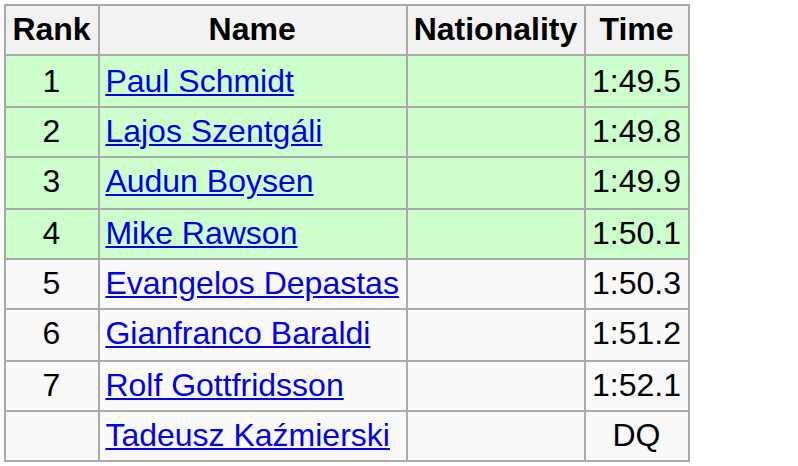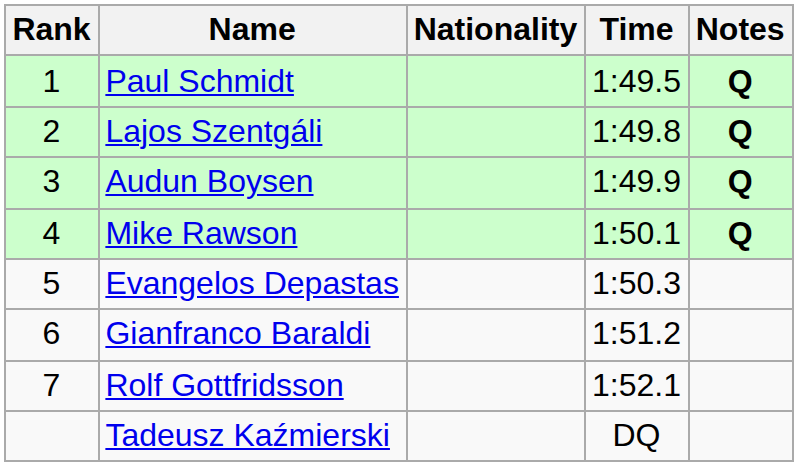 <table class="wikitable sortable" style="text-align:center">
 <tr>
 <th>Rank</th>
 <th>Name</th>
 <th>Nationality</th>
 <th>Time</th>
+<th>Notes</th>
 </tr>
 <tr bgcolor=ccffcc>
 <td>1</td>
 <td align=left><a href='#'>Paul Schmidt</a></td>
 <td align=left></td>
 <td>1:49.5</td>
+<td><strong>Q</strong></td>
 </tr>
 <tr bgcolor=ccffcc>
 <td>2</td>
 <td align=left><a href='#'>Lajos Szentgáli</a></td>
 <td align=left></td>
 <td>1:49.8</td>
+<td><strong>Q</strong></td>
 </tr>
 <tr bgcolor=ccffcc>
 <td>3</td>
 <td align=left><a href='#'>Audun Boysen</a></td>
 <td align=left></td>
 <td>1:49.9</td>
+<td><strong>Q</strong></td>
 </tr>
 <tr bgcolor=ccffcc>
 <td>4</td>
 <td align=left><a href='#'>Mike Rawson</a></td>
 <td align=left></td>
 <td>1:50.1</td>
+<td><strong>Q</strong></td>
 </tr>
 <tr>
 <td>5</td>
 <td align=left><a href='#'>Evangelos Depastas</a></td>
 <td align=left></td>
 <td>1:50.3</td>
+<td></td>
 </tr>
 <tr>
 <td>6</td>
 <td align=left><a href='#'>Gianfranco Baraldi</a></td>
 <td align=left></td>
 <td>1:51.2</td>
+<td></td>
 </tr>
 <tr>
 <td>7</td>
 <td align=left><a href='#'>Rolf Gottfridsson</a></td>
 <td align=left></td>
 <td>1:52.1</td>
+<td></td>
 </tr>
 <tr>
 <td></td>
 <td align=left><a href='#'>Tadeusz Kaźmierski</a></td>
 <td align=left></td>
 <td>DQ</td>
+<td></td>
 </tr>
 </table>
